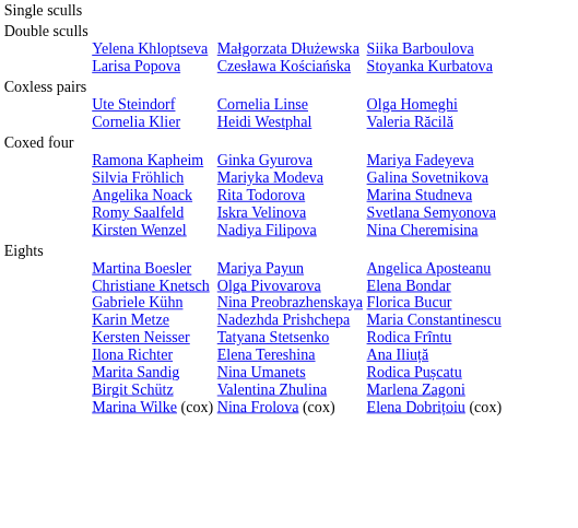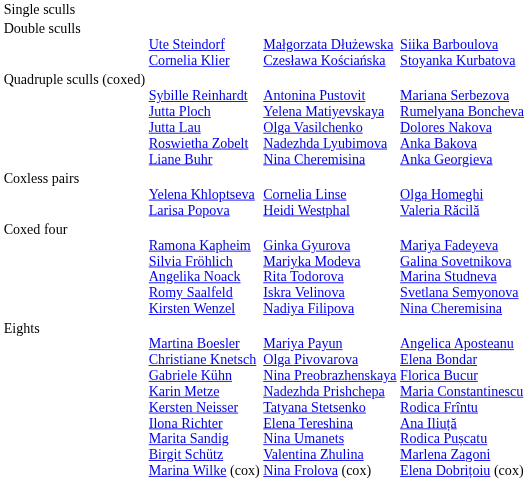 <table>
 <tr>
 <td>Single sculls<br></td>
 <td></td>
 <td></td>
 <td></td>
 </tr>
 <tr valign="top">
 <td>Double sculls<br></td>
-<td><br> <a href='#'>Yelena Khloptseva</a><br> <a href='#'>Larisa Popova</a></td>
+<td><br><a href='#'>Ute Steindorf</a><br> <a href='#'>Cornelia Klier</a></td>
 <td><br><a href='#'>Małgorzata Dłużewska</a><br> <a href='#'>Czesława Kościańska</a></td>
 <td><br><a href='#'>Siika Barboulova</a><br> <a href='#'>Stoyanka Kurbatova</a></td>
 </tr>
 <tr valign="top">
+<td>Quadruple sculls (coxed)<br></td>
+<td><br><a href='#'>Sybille Reinhardt</a><br><a href='#'>Jutta Ploch</a><br><a href='#'>Jutta Lau</a><br><a href='#'>Roswietha Zobelt</a><br><a href='#'>Liane Buhr</a></td>
+<td><br><a href='#'>Antonina Pustovit</a><br><a href='#'>Yelena Matiyevskaya</a><br><a href='#'>Olga Vasilchenko</a><br><a href='#'>Nadezhda Lyubimova</a><br><a href='#'>Nina Cheremisina</a></td>
+<td><br><a href='#'>Mariana Serbezova</a><br><a href='#'>Rumelyana Boncheva</a><br><a href='#'>Dolores Nakova</a><br><a href='#'>Anka Bakova</a><br><a href='#'>Anka Georgieva</a></td>
+</tr>
+<tr valign="top">
 <td>Coxless pairs<br></td>
-<td><br><a href='#'>Ute Steindorf</a><br> <a href='#'>Cornelia Klier</a></td>
+<td><br> <a href='#'>Yelena Khloptseva</a><br> <a href='#'>Larisa Popova</a></td>
 <td><br> <a href='#'>Cornelia Linse</a><br> <a href='#'>Heidi Westphal</a></td>
 <td><br> <a href='#'>Olga Homeghi</a><br> <a href='#'>Valeria Răcilă</a></td>
 </tr>
 <tr valign="top">
 <td>Coxed four<br></td>
 <td><br><a href='#'>Ramona Kapheim</a><br><a href='#'>Silvia Fröhlich</a><br><a href='#'>Angelika Noack</a><br><a href='#'>Romy Saalfeld</a><br><a href='#'>Kirsten Wenzel</a></td>
 <td><br><a href='#'>Ginka Gyurova</a><br><a href='#'>Mariyka Modeva</a><br><a href='#'>Rita Todorova</a><br><a href='#'>Iskra Velinova</a><br><a href='#'>Nadiya Filipova</a></td>
 <td><br><a href='#'>Mariya Fadeyeva</a><br><a href='#'>Galina Sovetnikova</a><br><a href='#'>Marina Studneva</a><br><a href='#'>Svetlana Semyonova</a><br><a href='#'>Nina Cheremisina</a></td>
 </tr>
 <tr valign="top">
 <td>Eights<br></td>
 <td><br><a href='#'>Martina Boesler</a><br><a href='#'>Christiane Knetsch</a><br><a href='#'>Gabriele Kühn</a><br><a href='#'>Karin Metze</a><br><a href='#'>Kersten Neisser</a><br><a href='#'>Ilona Richter</a><br><a href='#'>Marita Sandig</a><br><a href='#'>Birgit Schütz</a><br><a href='#'>Marina Wilke</a> (cox)</td>
 <td><br><a href='#'>Mariya Payun</a><br><a href='#'>Olga Pivovarova</a><br><a href='#'>Nina Preobrazhenskaya</a><br><a href='#'>Nadezhda Prishchepa</a><br><a href='#'>Tatyana Stetsenko</a><br><a href='#'>Elena Tereshina</a><br><a href='#'>Nina Umanets</a><br><a href='#'>Valentina Zhulina</a><br><a href='#'>Nina Frolova</a> (cox)</td>
 <td><br><a href='#'>Angelica Aposteanu</a><br><a href='#'>Elena Bondar</a><br><a href='#'>Florica Bucur</a><br><a href='#'>Maria Constantinescu</a><br><a href='#'>Rodica Frîntu</a><br><a href='#'>Ana Iliuță</a><br><a href='#'>Rodica Pușcatu</a><br><a href='#'>Marlena Zagoni</a><br><a href='#'>Elena Dobrițoiu</a> (cox)</td>
 </tr>
 </table>
